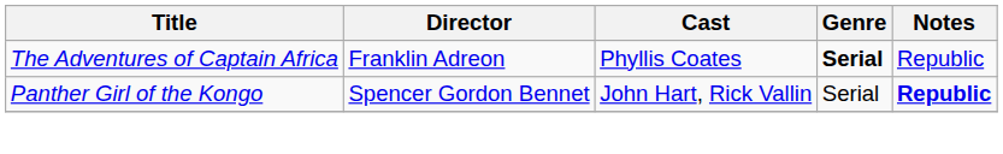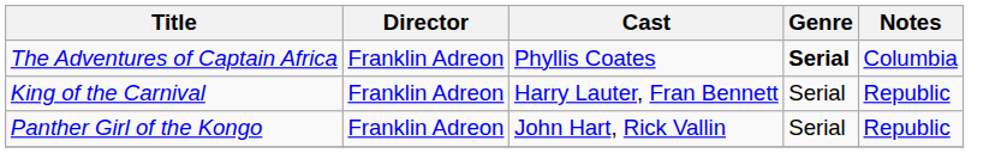 <table class="wikitable sortable">
 <tr>
 <th>Title</th>
 <th>Director</th>
 <th>Cast</th>
 <th>Genre</th>
 <th>Notes</th>
 </tr>
 <tr>
 <td><em><a href='#'>The Adventures of Captain Africa</a></em></td>
 <td><a href='#'>Franklin Adreon</a></td>
 <td><a href='#'>Phyllis Coates</a></td>
 <td><strong>Serial</strong></td>
+<td><a href='#'>Columbia</a></td>
+</tr>
+<tr>
+<td><em><a href='#'>King of the Carnival</a></em></td>
+<td><a href='#'>Franklin Adreon</a></td>
+<td><a href='#'>Harry Lauter</a>, <a href='#'>Fran Bennett</a></td>
+<td>Serial</td>
 <td><a href='#'>Republic</a></td>
 </tr>
 <tr>
 <td><em><a href='#'>Panther Girl of the Kongo</a></em></td>
-<td><a href='#'>Spencer Gordon Bennet</a></td>
+<td><a href='#'>Franklin Adreon</a></td>
 <td><a href='#'>John Hart</a>, <a href='#'>Rick Vallin</a></td>
 <td>Serial</td>
-<td><strong><a href='#'>Republic</a></strong></td>
+<td><a href='#'>Republic</a></td>
 </tr>
 <tr>
 </tr>
 </table>
